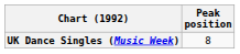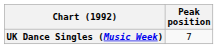 <table class="wikitable plainrowheaders" style="text-align:center">
 <tr>
 <th>Chart (1992)</th>
 <th>Peak<br>position</th>
 </tr>
 <tr>
 <th scope="row">UK Dance Singles (<em><a href='#'>Music Week</a></em>)</th>
-<td>8</td>
+<td>7</td>
 </tr>
 </table>
